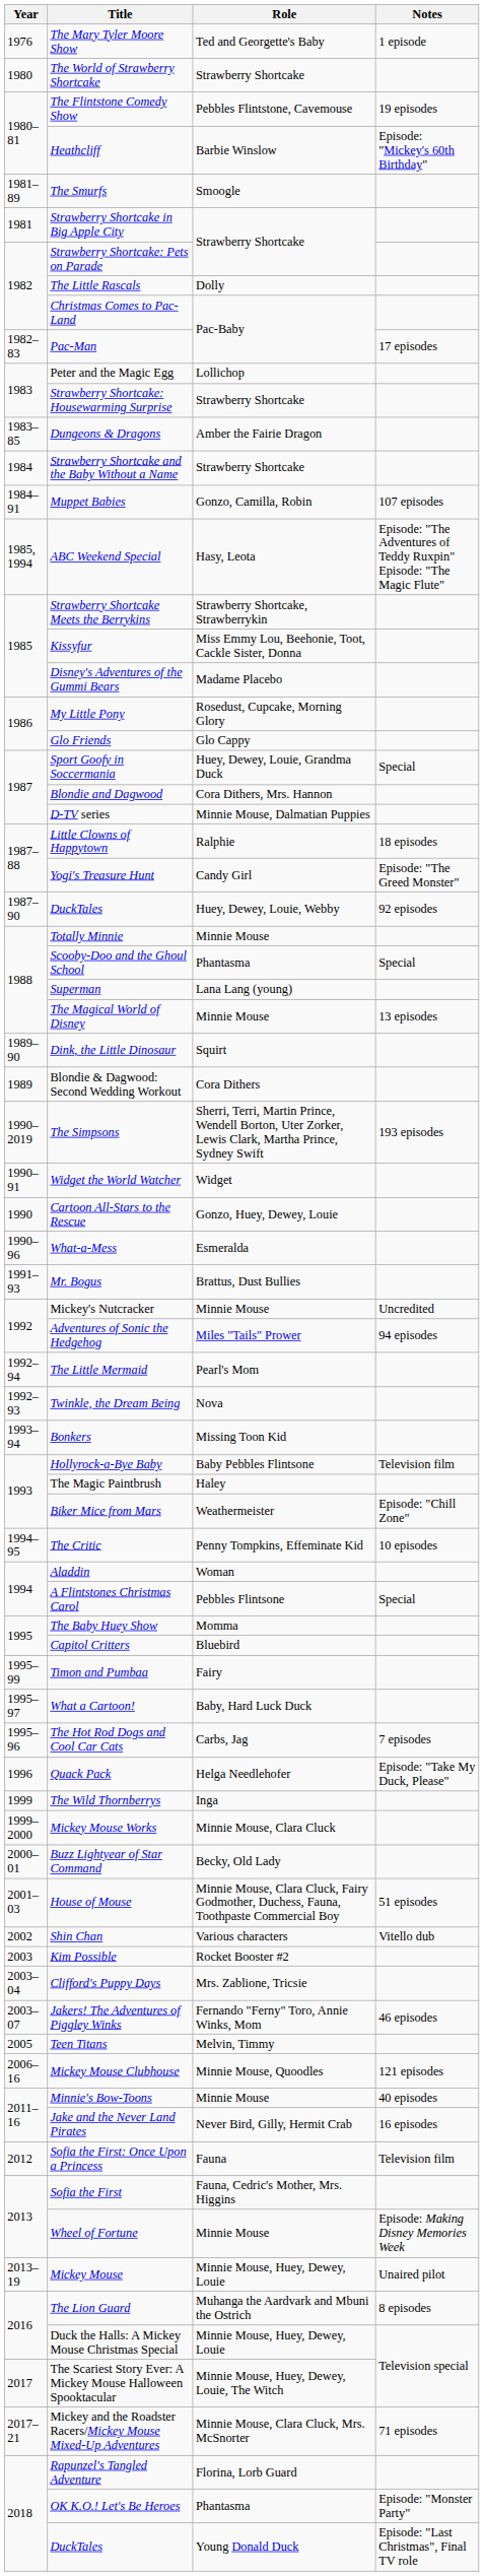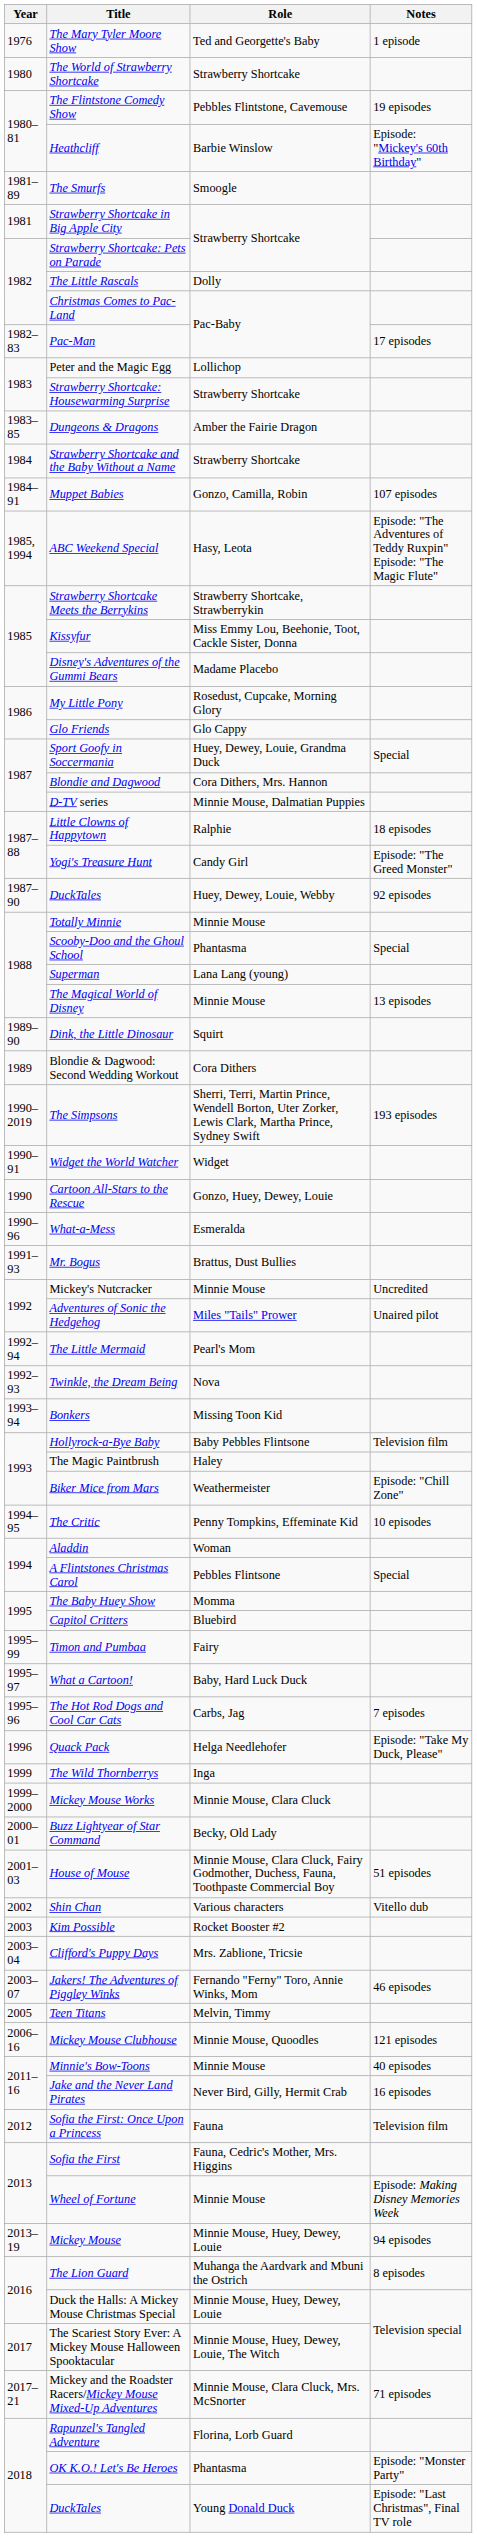 <table class = "wikitable sortable">
 <tr>
 <th>Year</th>
 <th>Title</th>
 <th>Role</th>
 <th>Notes</th>
 </tr>
 <tr>
 <td>1976</td>
 <td><em><a href='#'>The Mary Tyler Moore Show</a></em></td>
 <td>Ted and Georgette's Baby</td>
 <td>1 episode</td>
 </tr>
 <tr>
 <td>1980</td>
 <td><em><a href='#'>The World of Strawberry Shortcake</a></em></td>
 <td>Strawberry Shortcake</td>
 <td></td>
 </tr>
 <tr>
 <td rowspan=2>1980–81</td>
 <td><em><a href='#'>The Flintstone Comedy Show</a></em></td>
 <td>Pebbles Flintstone, Cavemouse</td>
 <td>19 episodes</td>
 </tr>
 <tr>
 <td><em><a href='#'>Heathcliff</a></em></td>
 <td>Barbie Winslow</td>
 <td>Episode: "<a href='#'>Mickey's 60th Birthday</a>"</td>
 </tr>
 <tr>
 <td>1981–89</td>
 <td><em><a href='#'>The Smurfs</a></em></td>
 <td>Smoogle</td>
 <td></td>
 </tr>
 <tr>
 <td>1981</td>
 <td><em><a href='#'>Strawberry Shortcake in Big Apple City</a></em></td>
 <td rowspan=2>Strawberry Shortcake</td>
 <td></td>
 </tr>
 <tr>
 <td rowspan=3>1982</td>
 <td><em><a href='#'>Strawberry Shortcake: Pets on Parade</a></em></td>
 <td></td>
 </tr>
 <tr>
 <td><em><a href='#'>The Little Rascals</a></em></td>
 <td>Dolly</td>
 <td></td>
 </tr>
 <tr>
 <td><em><a href='#'>Christmas Comes to Pac-Land</a></em></td>
 <td rowspan=2>Pac-Baby</td>
 <td></td>
 </tr>
 <tr>
 <td>1982–83</td>
 <td><em><a href='#'>Pac-Man</a></em></td>
 <td>17 episodes</td>
 </tr>
 <tr>
 <td rowspan=2>1983</td>
 <td>Peter and the Magic Egg</td>
 <td>Lollichop</td>
 <td></td>
 </tr>
 <tr>
 <td><em><a href='#'>Strawberry Shortcake: Housewarming Surprise</a></em></td>
 <td>Strawberry Shortcake</td>
 <td></td>
 </tr>
 <tr>
 <td>1983–85</td>
 <td><em><a href='#'>Dungeons & Dragons</a></em></td>
 <td>Amber the Fairie Dragon</td>
 <td></td>
 </tr>
 <tr>
 <td>1984</td>
 <td><em><a href='#'>Strawberry Shortcake and the Baby Without a Name</a></em></td>
 <td>Strawberry Shortcake</td>
 <td></td>
 </tr>
 <tr>
 <td>1984–91</td>
 <td><em><a href='#'>Muppet Babies</a></em></td>
 <td>Gonzo, Camilla, Robin</td>
 <td>107 episodes</td>
 </tr>
 <tr>
 <td>1985, 1994</td>
 <td><em><a href='#'>ABC Weekend Special</a></em></td>
 <td>Hasy, Leota</td>
 <td>Episode: "The Adventures of Teddy Ruxpin"<br>Episode: "The Magic Flute"</td>
 </tr>
 <tr>
 <td rowspan=3>1985</td>
 <td><em><a href='#'>Strawberry Shortcake Meets the Berrykins</a></em></td>
 <td>Strawberry Shortcake, Strawberrykin</td>
 <td></td>
 </tr>
 <tr>
 <td><em><a href='#'>Kissyfur</a></em></td>
 <td>Miss Emmy Lou, Beehonie, Toot, Cackle Sister, Donna</td>
 <td></td>
 </tr>
 <tr>
 <td><em><a href='#'>Disney's Adventures of the Gummi Bears</a></em></td>
 <td>Madame Placebo</td>
 <td></td>
 </tr>
 <tr>
 <td rowspan=2>1986</td>
 <td><em><a href='#'>My Little Pony</a></em></td>
 <td>Rosedust, Cupcake, Morning Glory</td>
 <td></td>
 </tr>
 <tr>
 <td><em><a href='#'>Glo Friends</a></em></td>
 <td>Glo Cappy</td>
 <td></td>
 </tr>
 <tr>
 <td rowspan=3>1987</td>
 <td><em><a href='#'>Sport Goofy in Soccermania</a></em></td>
 <td>Huey, Dewey, Louie, Grandma Duck</td>
 <td>Special</td>
 </tr>
 <tr>
 <td><em><a href='#'>Blondie and Dagwood</a></em></td>
 <td>Cora Dithers, Mrs. Hannon</td>
 <td></td>
 </tr>
 <tr>
 <td><em><a href='#'>D-TV</a></em> series</td>
 <td>Minnie Mouse, Dalmatian Puppies</td>
 <td></td>
 </tr>
 <tr>
 <td rowspan=2>1987–88</td>
 <td><em><a href='#'>Little Clowns of Happytown</a></em></td>
 <td>Ralphie</td>
 <td>18 episodes</td>
 </tr>
 <tr>
 <td><em><a href='#'>Yogi's Treasure Hunt</a></em></td>
 <td>Candy Girl</td>
 <td>Episode: "The Greed Monster"</td>
 </tr>
 <tr>
 <td>1987–90</td>
 <td><em><a href='#'>DuckTales</a></em></td>
 <td>Huey, Dewey, Louie, Webby</td>
 <td>92 episodes</td>
 </tr>
 <tr>
 <td rowspan=4>1988</td>
 <td><em><a href='#'>Totally Minnie</a></em></td>
 <td>Minnie Mouse</td>
 <td></td>
 </tr>
 <tr>
 <td><em><a href='#'>Scooby-Doo and the Ghoul School</a></em></td>
 <td>Phantasma</td>
 <td>Special</td>
 </tr>
 <tr>
 <td><em><a href='#'>Superman</a></em></td>
 <td>Lana Lang (young)</td>
 <td></td>
 </tr>
 <tr>
 <td><em><a href='#'>The Magical World of Disney</a></em></td>
 <td>Minnie Mouse</td>
 <td>13 episodes</td>
 </tr>
 <tr>
 <td>1989–90</td>
 <td><em><a href='#'>Dink, the Little Dinosaur</a></em></td>
 <td>Squirt</td>
 <td></td>
 </tr>
 <tr>
 <td>1989</td>
 <td>Blondie & Dagwood: Second Wedding Workout</td>
 <td>Cora Dithers</td>
 <td></td>
 </tr>
 <tr>
 <td>1990–2019</td>
 <td><em><a href='#'>The Simpsons</a></em></td>
 <td>Sherri, Terri, Martin Prince, Wendell Borton, Uter Zorker, Lewis Clark, Martha Prince, Sydney Swift</td>
 <td>193 episodes</td>
 </tr>
 <tr>
 <td>1990–91</td>
 <td><em><a href='#'>Widget the World Watcher</a></em></td>
 <td>Widget</td>
 <td></td>
 </tr>
 <tr>
 <td>1990</td>
 <td><em><a href='#'>Cartoon All-Stars to the Rescue</a></em></td>
 <td>Gonzo, Huey, Dewey, Louie</td>
 <td></td>
 </tr>
 <tr>
 <td>1990–96</td>
 <td><em><a href='#'>What-a-Mess</a></em></td>
 <td>Esmeralda</td>
 <td></td>
 </tr>
 <tr>
 <td>1991–93</td>
 <td><em><a href='#'>Mr. Bogus</a></em></td>
 <td>Brattus, Dust Bullies</td>
 <td></td>
 </tr>
 <tr>
 <td rowspan=2>1992</td>
 <td>Mickey's Nutcracker</td>
 <td>Minnie Mouse</td>
 <td>Uncredited</td>
 </tr>
 <tr>
 <td><em><a href='#'>Adventures of Sonic the Hedgehog</a></em></td>
 <td><a href='#'>Miles "Tails" Prower</a></td>
-<td>94 episodes</td>
+<td>Unaired pilot</td>
 </tr>
 <tr>
 <td>1992–94</td>
 <td><em><a href='#'>The Little Mermaid</a></em></td>
 <td>Pearl's Mom</td>
 <td></td>
 </tr>
 <tr>
 <td>1992–93</td>
 <td><em><a href='#'>Twinkle, the Dream Being</a></em></td>
 <td>Nova</td>
 <td></td>
 </tr>
 <tr>
 <td>1993–94</td>
 <td><em><a href='#'>Bonkers</a></em></td>
 <td>Missing Toon Kid</td>
 <td></td>
 </tr>
 <tr>
 <td rowspan=3>1993</td>
 <td><em><a href='#'>Hollyrock-a-Bye Baby</a></em></td>
 <td>Baby Pebbles Flintsone</td>
 <td>Television film</td>
 </tr>
 <tr>
 <td>The Magic Paintbrush</td>
 <td>Haley</td>
 <td></td>
 </tr>
 <tr>
 <td><em><a href='#'>Biker Mice from Mars</a></em></td>
 <td>Weathermeister</td>
 <td>Episode: "Chill Zone"</td>
 </tr>
 <tr>
 <td>1994–95</td>
 <td><em><a href='#'>The Critic</a></em></td>
 <td>Penny Tompkins, Effeminate Kid</td>
 <td>10 episodes</td>
 </tr>
 <tr>
 <td rowspan=2>1994</td>
 <td><em><a href='#'>Aladdin</a></em></td>
 <td>Woman</td>
 <td></td>
 </tr>
 <tr>
 <td><em><a href='#'>A Flintstones Christmas Carol</a></em></td>
 <td>Pebbles Flintsone</td>
 <td>Special</td>
 </tr>
 <tr>
 <td rowspan=2>1995</td>
 <td><em><a href='#'>The Baby Huey Show</a></em></td>
 <td>Momma</td>
 <td></td>
 </tr>
 <tr>
 <td><em><a href='#'>Capitol Critters</a></em></td>
 <td>Bluebird</td>
 <td></td>
 </tr>
 <tr>
 <td>1995–99</td>
 <td><em><a href='#'>Timon and Pumbaa</a></em></td>
 <td>Fairy</td>
 <td></td>
 </tr>
 <tr>
 <td>1995–97</td>
 <td><em><a href='#'>What a Cartoon!</a></em></td>
 <td>Baby, Hard Luck Duck</td>
 <td></td>
 </tr>
 <tr>
 <td>1995–96</td>
 <td><em><a href='#'>The Hot Rod Dogs and Cool Car Cats</a></em></td>
 <td>Carbs, Jag</td>
 <td>7 episodes</td>
 </tr>
 <tr>
 <td>1996</td>
 <td><em><a href='#'>Quack Pack</a></em></td>
 <td>Helga Needlehofer</td>
 <td>Episode: "Take My Duck, Please"</td>
 </tr>
 <tr>
 <td>1999</td>
 <td><em><a href='#'>The Wild Thornberrys</a></em></td>
 <td>Inga</td>
 <td></td>
 </tr>
 <tr>
 <td>1999–2000</td>
 <td><em><a href='#'>Mickey Mouse Works</a></em></td>
 <td>Minnie Mouse, Clara Cluck</td>
 <td></td>
 </tr>
 <tr>
 <td>2000–01</td>
 <td><em><a href='#'>Buzz Lightyear of Star Command</a></em></td>
 <td>Becky, Old Lady</td>
 <td></td>
 </tr>
 <tr>
 <td>2001–03</td>
 <td><em><a href='#'>House of Mouse</a></em></td>
 <td>Minnie Mouse, Clara Cluck, Fairy Godmother, Duchess, Fauna, Toothpaste Commercial Boy</td>
 <td>51 episodes</td>
 </tr>
 <tr>
 <td>2002</td>
 <td><em><a href='#'>Shin Chan</a></em></td>
 <td>Various characters</td>
 <td>Vitello dub</td>
 </tr>
 <tr>
 <td>2003</td>
 <td><em><a href='#'>Kim Possible</a></em></td>
 <td>Rocket Booster #2</td>
 <td></td>
 </tr>
 <tr>
 <td>2003–04</td>
 <td><em><a href='#'>Clifford's Puppy Days</a></em></td>
 <td>Mrs. Zablione, Tricsie</td>
 <td></td>
 </tr>
 <tr>
 <td>2003–07</td>
 <td><em><a href='#'>Jakers! The Adventures of Piggley Winks</a></em></td>
 <td>Fernando "Ferny" Toro, Annie Winks, Mom</td>
 <td>46 episodes</td>
 </tr>
 <tr>
 <td>2005</td>
 <td><em><a href='#'>Teen Titans</a></em></td>
 <td>Melvin, Timmy</td>
 <td></td>
 </tr>
 <tr>
 <td>2006–16</td>
 <td><em><a href='#'>Mickey Mouse Clubhouse</a></em></td>
 <td>Minnie Mouse, Quoodles</td>
 <td>121 episodes</td>
 </tr>
 <tr>
 <td rowspan=2>2011–16</td>
 <td><em><a href='#'>Minnie's Bow-Toons</a></em></td>
 <td>Minnie Mouse</td>
 <td>40 episodes</td>
 </tr>
 <tr>
 <td><em><a href='#'>Jake and the Never Land Pirates</a></em></td>
 <td>Never Bird, Gilly, Hermit Crab</td>
 <td>16 episodes</td>
 </tr>
 <tr>
 <td>2012</td>
 <td><em><a href='#'>Sofia the First: Once Upon a Princess</a></em></td>
 <td>Fauna</td>
 <td>Television film</td>
 </tr>
 <tr>
 <td rowspan=2>2013</td>
 <td><em><a href='#'>Sofia the First</a></em></td>
 <td>Fauna, Cedric's Mother, Mrs. Higgins</td>
 <td></td>
 </tr>
 <tr>
 <td><em><a href='#'>Wheel of Fortune</a></em></td>
 <td>Minnie Mouse</td>
 <td>Episode: <em>Making Disney Memories Week</em></td>
 </tr>
 <tr>
 <td>2013–19</td>
 <td><em><a href='#'>Mickey Mouse</a></em></td>
 <td>Minnie Mouse, Huey, Dewey, Louie</td>
-<td>Unaired pilot</td>
+<td>94 episodes</td>
 </tr>
 <tr>
 <td rowspan=2>2016</td>
 <td><em><a href='#'>The Lion Guard</a></em></td>
 <td>Muhanga the Aardvark and Mbuni the Ostrich</td>
 <td>8 episodes</td>
 </tr>
 <tr>
 <td>Duck the Halls: A Mickey Mouse Christmas Special</td>
 <td>Minnie Mouse, Huey, Dewey, Louie</td>
 <td rowspan= 2>Television special</td>
 </tr>
 <tr>
 <td>2017</td>
 <td>The Scariest Story Ever: A Mickey Mouse Halloween Spooktacular</td>
 <td>Minnie Mouse, Huey, Dewey, Louie, The Witch</td>
 </tr>
 <tr>
 <td>2017–21</td>
 <td>Mickey and the Roadster Racers/<em><a href='#'>Mickey Mouse Mixed-Up Adventures</a></em></td>
 <td>Minnie Mouse, Clara Cluck, Mrs. McSnorter</td>
 <td>71 episodes</td>
 </tr>
 <tr>
 <td rowspan=3>2018</td>
 <td><em><a href='#'>Rapunzel's Tangled Adventure</a></em></td>
 <td>Florina, Lorb Guard</td>
 <td></td>
 </tr>
 <tr>
 <td><em><a href='#'>OK K.O.! Let's Be Heroes</a></em></td>
 <td>Phantasma</td>
 <td>Episode: "Monster Party"</td>
 </tr>
 <tr>
 <td><em><a href='#'>DuckTales</a></em></td>
 <td>Young <a href='#'>Donald Duck</a></td>
 <td>Episode: "Last Christmas", Final TV role</td>
 </tr>
 </table>
